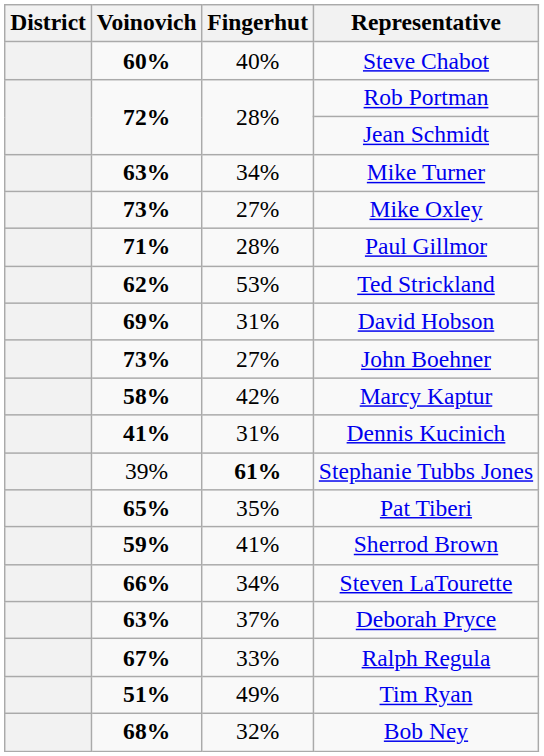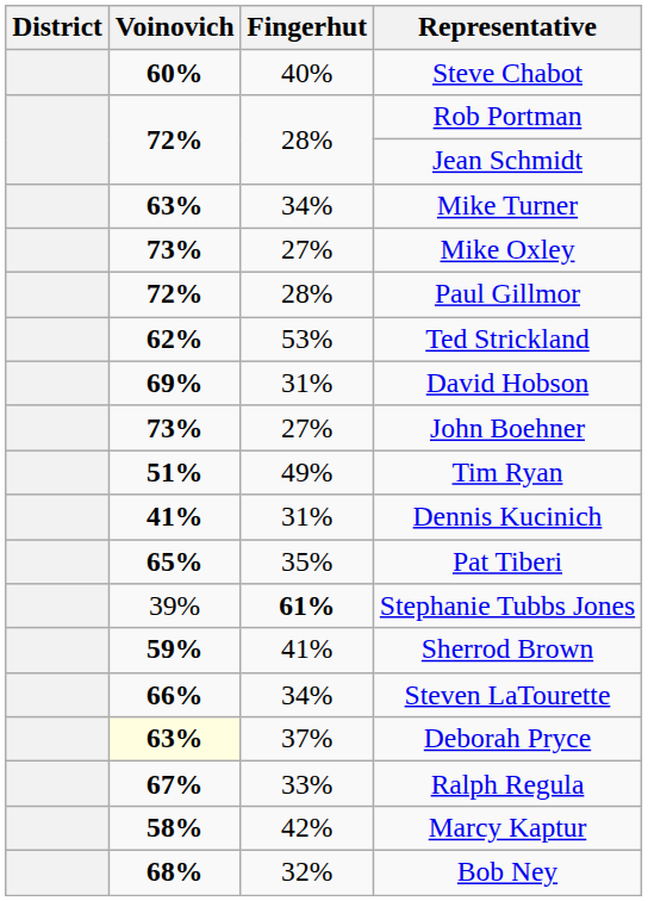 <table class=wikitable>
 <tr>
 <th>District</th>
 <th>Voinovich</th>
 <th>Fingerhut</th>
 <th>Representative</th>
 </tr>
 <tr align=center>
 <th></th>
 <td><strong>60%</strong></td>
 <td>40%</td>
 <td><a href='#'>Steve Chabot</a></td>
 </tr>
 <tr align=center>
 <th rowspan=2 ></th>
 <td rowspan=2><strong>72%</strong></td>
 <td rowspan=2>28%</td>
 <td><a href='#'>Rob Portman</a></td>
 </tr>
 <tr align=center>
 <td><a href='#'>Jean Schmidt</a></td>
 </tr>
 <tr align=center>
 <th></th>
 <td><strong>63%</strong></td>
 <td>34%</td>
 <td><a href='#'>Mike Turner</a></td>
 </tr>
 <tr align=center>
 <th></th>
 <td><strong>73%</strong></td>
 <td>27%</td>
 <td><a href='#'>Mike Oxley</a></td>
 </tr>
 <tr align=center>
 <th></th>
-<td><strong>71%</strong></td>
+<td><strong>72%</strong></td>
 <td>28%</td>
 <td><a href='#'>Paul Gillmor</a></td>
 </tr>
 <tr align=center>
 <th></th>
 <td><strong>62%</strong></td>
 <td>53%</td>
 <td><a href='#'>Ted Strickland</a></td>
 </tr>
 <tr align=center>
 <th></th>
 <td><strong>69%</strong></td>
 <td>31%</td>
 <td><a href='#'>David Hobson</a></td>
 </tr>
 <tr align=center>
 <th></th>
 <td><strong>73%</strong></td>
 <td>27%</td>
 <td><a href='#'>John Boehner</a></td>
 </tr>
 <tr align=center>
 <th></th>
-<td><strong>58%</strong></td>
-<td>42%</td>
-<td><a href='#'>Marcy Kaptur</a></td>
+<td><strong>51%</strong></td>
+<td>49%</td>
+<td><a href='#'>Tim Ryan</a></td>
 </tr>
 <tr align=center>
 <th></th>
 <td><strong>41%</strong></td>
 <td>31%</td>
 <td><a href='#'>Dennis Kucinich</a></td>
 </tr>
 <tr align=center>
 <th></th>
+<td><strong>65%</strong></td>
+<td>35%</td>
+<td><a href='#'>Pat Tiberi</a></td>
+</tr>
+<tr align=center>
+<th></th>
 <td>39%</td>
 <td><strong>61%</strong></td>
 <td><a href='#'>Stephanie Tubbs Jones</a></td>
-</tr>
-<tr align=center>
-<th></th>
-<td><strong>65%</strong></td>
-<td>35%</td>
-<td><a href='#'>Pat Tiberi</a></td>
 </tr>
 <tr align=center>
 <th></th>
 <td><strong>59%</strong></td>
 <td>41%</td>
 <td><a href='#'>Sherrod Brown</a></td>
 </tr>
 <tr align=center>
 <th></th>
 <td><strong>66%</strong></td>
 <td>34%</td>
 <td><a href='#'>Steven LaTourette</a></td>
 </tr>
 <tr align=center>
 <th></th>
-<td><strong>63%</strong></td>
+<td style="background: lightyellow;"><strong>63%</strong></td>
 <td>37%</td>
 <td><a href='#'>Deborah Pryce</a></td>
 </tr>
 <tr align=center>
 <th></th>
 <td><strong>67%</strong></td>
 <td>33%</td>
 <td><a href='#'>Ralph Regula</a></td>
 </tr>
 <tr align=center>
 <th></th>
-<td><strong>51%</strong></td>
-<td>49%</td>
-<td><a href='#'>Tim Ryan</a></td>
+<td><strong>58%</strong></td>
+<td>42%</td>
+<td><a href='#'>Marcy Kaptur</a></td>
 </tr>
 <tr align=center>
 <th></th>
 <td><strong>68%</strong></td>
 <td>32%</td>
 <td><a href='#'>Bob Ney</a></td>
 </tr>
 </table>
